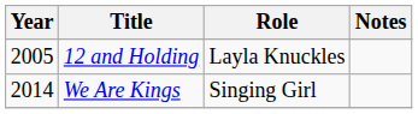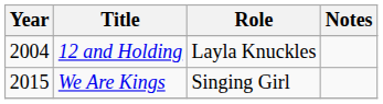 <table class="wikitable sortable">
 <tr>
 <th>Year</th>
 <th>Title</th>
 <th>Role</th>
 <th class="unsortable">Notes</th>
 </tr>
 <tr>
 </tr>
 <tr>
-<td>2005</td>
+<td>2004</td>
 <td><em><a href='#'>12 and Holding</a></em></td>
 <td>Layla Knuckles</td>
 <td></td>
 </tr>
 <tr>
-<td>2014</td>
+<td>2015</td>
 <td><em><a href='#'>We Are Kings</a></em></td>
 <td>Singing Girl</td>
 <td></td>
 </tr>
 <tr>
 </tr>
 </table>
